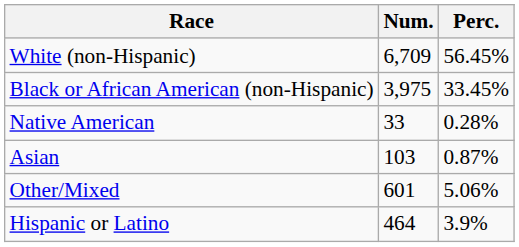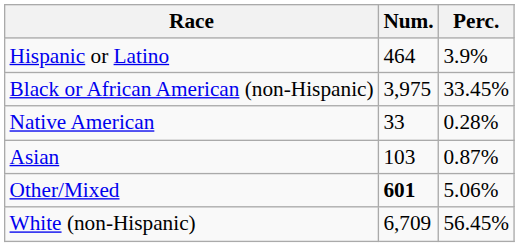 <table class="wikitable">
 <tr>
 <th>Race</th>
 <th>Num.</th>
 <th>Perc.</th>
 </tr>
 <tr>
-<td><a href='#'>White</a> (non-Hispanic)</td>
-<td>6,709</td>
-<td>56.45%</td>
+<td><a href='#'>Hispanic</a> or <a href='#'>Latino</a></td>
+<td>464</td>
+<td>3.9%</td>
 </tr>
 <tr>
 <td><a href='#'>Black or African American</a> (non-Hispanic)</td>
 <td>3,975</td>
 <td>33.45%</td>
 </tr>
 <tr>
 <td><a href='#'>Native American</a></td>
 <td>33</td>
 <td>0.28%</td>
 </tr>
 <tr>
 <td><a href='#'>Asian</a></td>
 <td>103</td>
 <td>0.87%</td>
 </tr>
 <tr>
 <td><a href='#'>Other/Mixed</a></td>
-<td>601</td>
+<td><strong>601</strong></td>
 <td>5.06%</td>
 </tr>
 <tr>
-<td><a href='#'>Hispanic</a> or <a href='#'>Latino</a></td>
-<td>464</td>
-<td>3.9%</td>
+<td><a href='#'>White</a> (non-Hispanic)</td>
+<td>6,709</td>
+<td>56.45%</td>
 </tr>
 </table>
